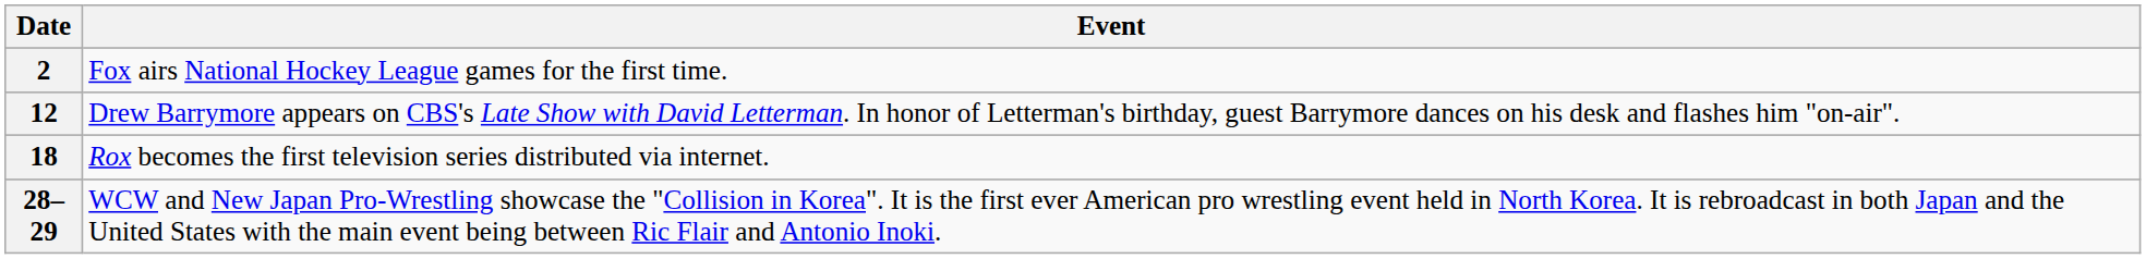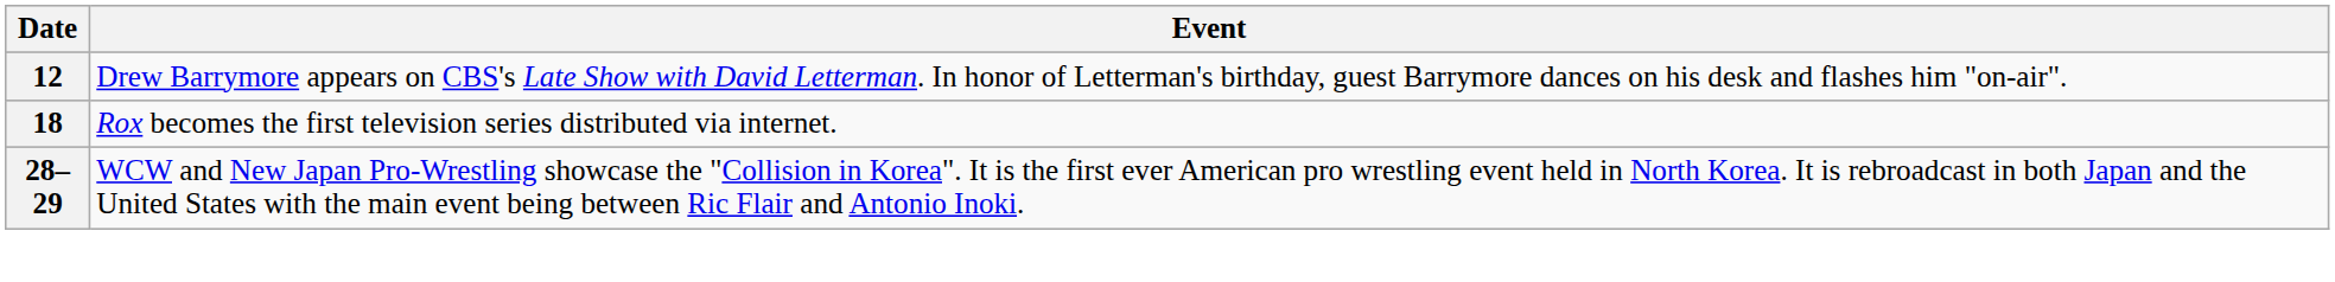 <table class="wikitable">
 <tr>
 <th>Date</th>
 <th>Event</th>
-</tr>
-<tr>
-<th>2</th>
-<td><a href='#'>Fox</a> airs <a href='#'>National Hockey League</a> games for the first time.</td>
 </tr>
 <tr>
 <th>12</th>
 <td><a href='#'>Drew Barrymore</a> appears on <a href='#'>CBS</a>'s <em><a href='#'>Late Show with David Letterman</a></em>. In honor of Letterman's birthday, guest Barrymore dances on his desk and flashes him "on-air".</td>
 </tr>
 <tr>
 <th>18</th>
 <td><em><a href='#'>Rox</a></em> becomes the first television series distributed via internet.</td>
 </tr>
 <tr>
 <th>28–29</th>
 <td><a href='#'>WCW</a> and <a href='#'>New Japan Pro-Wrestling</a> showcase the "<a href='#'>Collision in Korea</a>". It is the first ever American pro wrestling event held in <a href='#'>North Korea</a>. It is rebroadcast in both <a href='#'>Japan</a> and the United States with the main event being between <a href='#'>Ric Flair</a> and <a href='#'>Antonio Inoki</a>.</td>
 </tr>
 </table>
